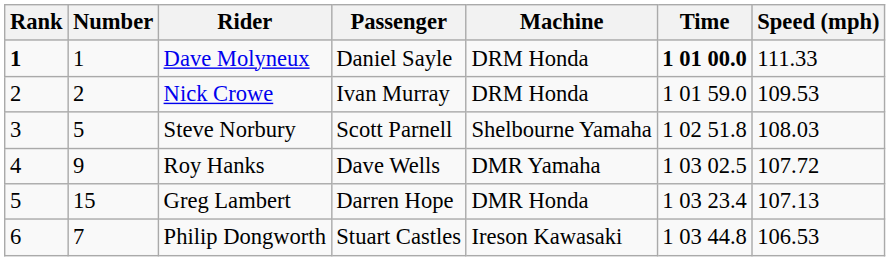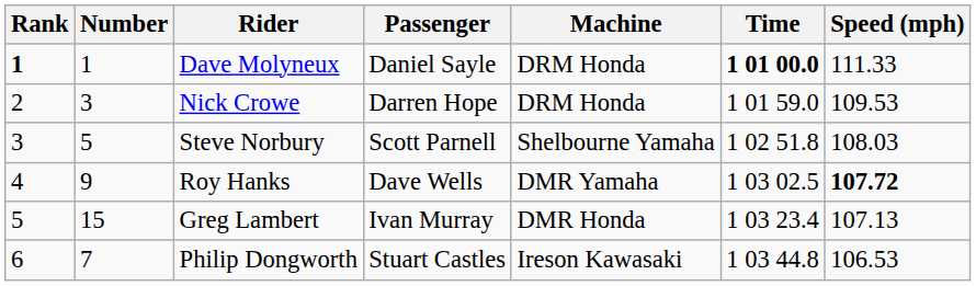 <table class="wikitable">
 <tr>
 <th>Rank</th>
 <th>Number</th>
 <th>Rider</th>
 <th>Passenger</th>
 <th>Machine</th>
 <th>Time</th>
 <th>Speed (mph)</th>
 </tr>
 <tr>
 <td><strong>1</strong></td>
 <td>1</td>
 <td> <a href='#'>Dave Molyneux</a></td>
 <td>Daniel Sayle</td>
 <td>DRM Honda</td>
 <td><strong>1 01 00.0</strong></td>
 <td>111.33</td>
 </tr>
 <tr>
 <td>2</td>
-<td>2</td>
+<td>3</td>
 <td> <a href='#'>Nick Crowe</a></td>
-<td>Ivan Murray</td>
+<td>Darren Hope</td>
 <td>DRM Honda</td>
 <td>1 01 59.0</td>
 <td>109.53</td>
 </tr>
 <tr>
 <td>3</td>
 <td>5</td>
 <td> Steve Norbury</td>
 <td>Scott Parnell</td>
 <td>Shelbourne Yamaha</td>
 <td>1 02 51.8</td>
 <td>108.03</td>
 </tr>
 <tr>
 <td>4</td>
 <td>9</td>
 <td> Roy Hanks</td>
 <td>Dave Wells</td>
 <td>DMR Yamaha</td>
 <td>1 03 02.5</td>
-<td>107.72</td>
+<td><strong>107.72</strong></td>
 </tr>
 <tr>
 <td>5</td>
 <td>15</td>
 <td> Greg Lambert</td>
-<td>Darren Hope</td>
+<td>Ivan Murray</td>
 <td>DMR Honda</td>
 <td>1 03 23.4</td>
 <td>107.13</td>
 </tr>
 <tr>
 <td>6</td>
 <td>7</td>
 <td> Philip Dongworth</td>
 <td>Stuart Castles</td>
 <td>Ireson Kawasaki</td>
 <td>1 03 44.8</td>
 <td>106.53</td>
 </tr>
 </table>
